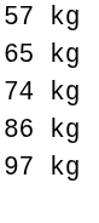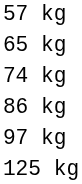 <table>
 <tr>
 <td>57 kg</td>
 <td><strong></strong></td>
 <td></td>
 <td></td>
 </tr>
 <tr>
 <td>65 kg</td>
 <td><strong></strong></td>
 <td></td>
 <td></td>
 </tr>
 <tr>
 <td>74 kg</td>
 <td></td>
 <td><strong></strong></td>
 <td><br></td>
 </tr>
 <tr>
 <td>86 kg</td>
 <td></td>
 <td><strong></strong></td>
 <td><br></td>
 </tr>
 <tr>
 <td>97 kg</td>
 <td><strong></strong></td>
 <td></td>
 <td></td>
 </tr>
+<tr>
+<td>125 kg</td>
+<td><strong></strong></td>
+<td></td>
+<td></td>
+</tr>
 </table>
